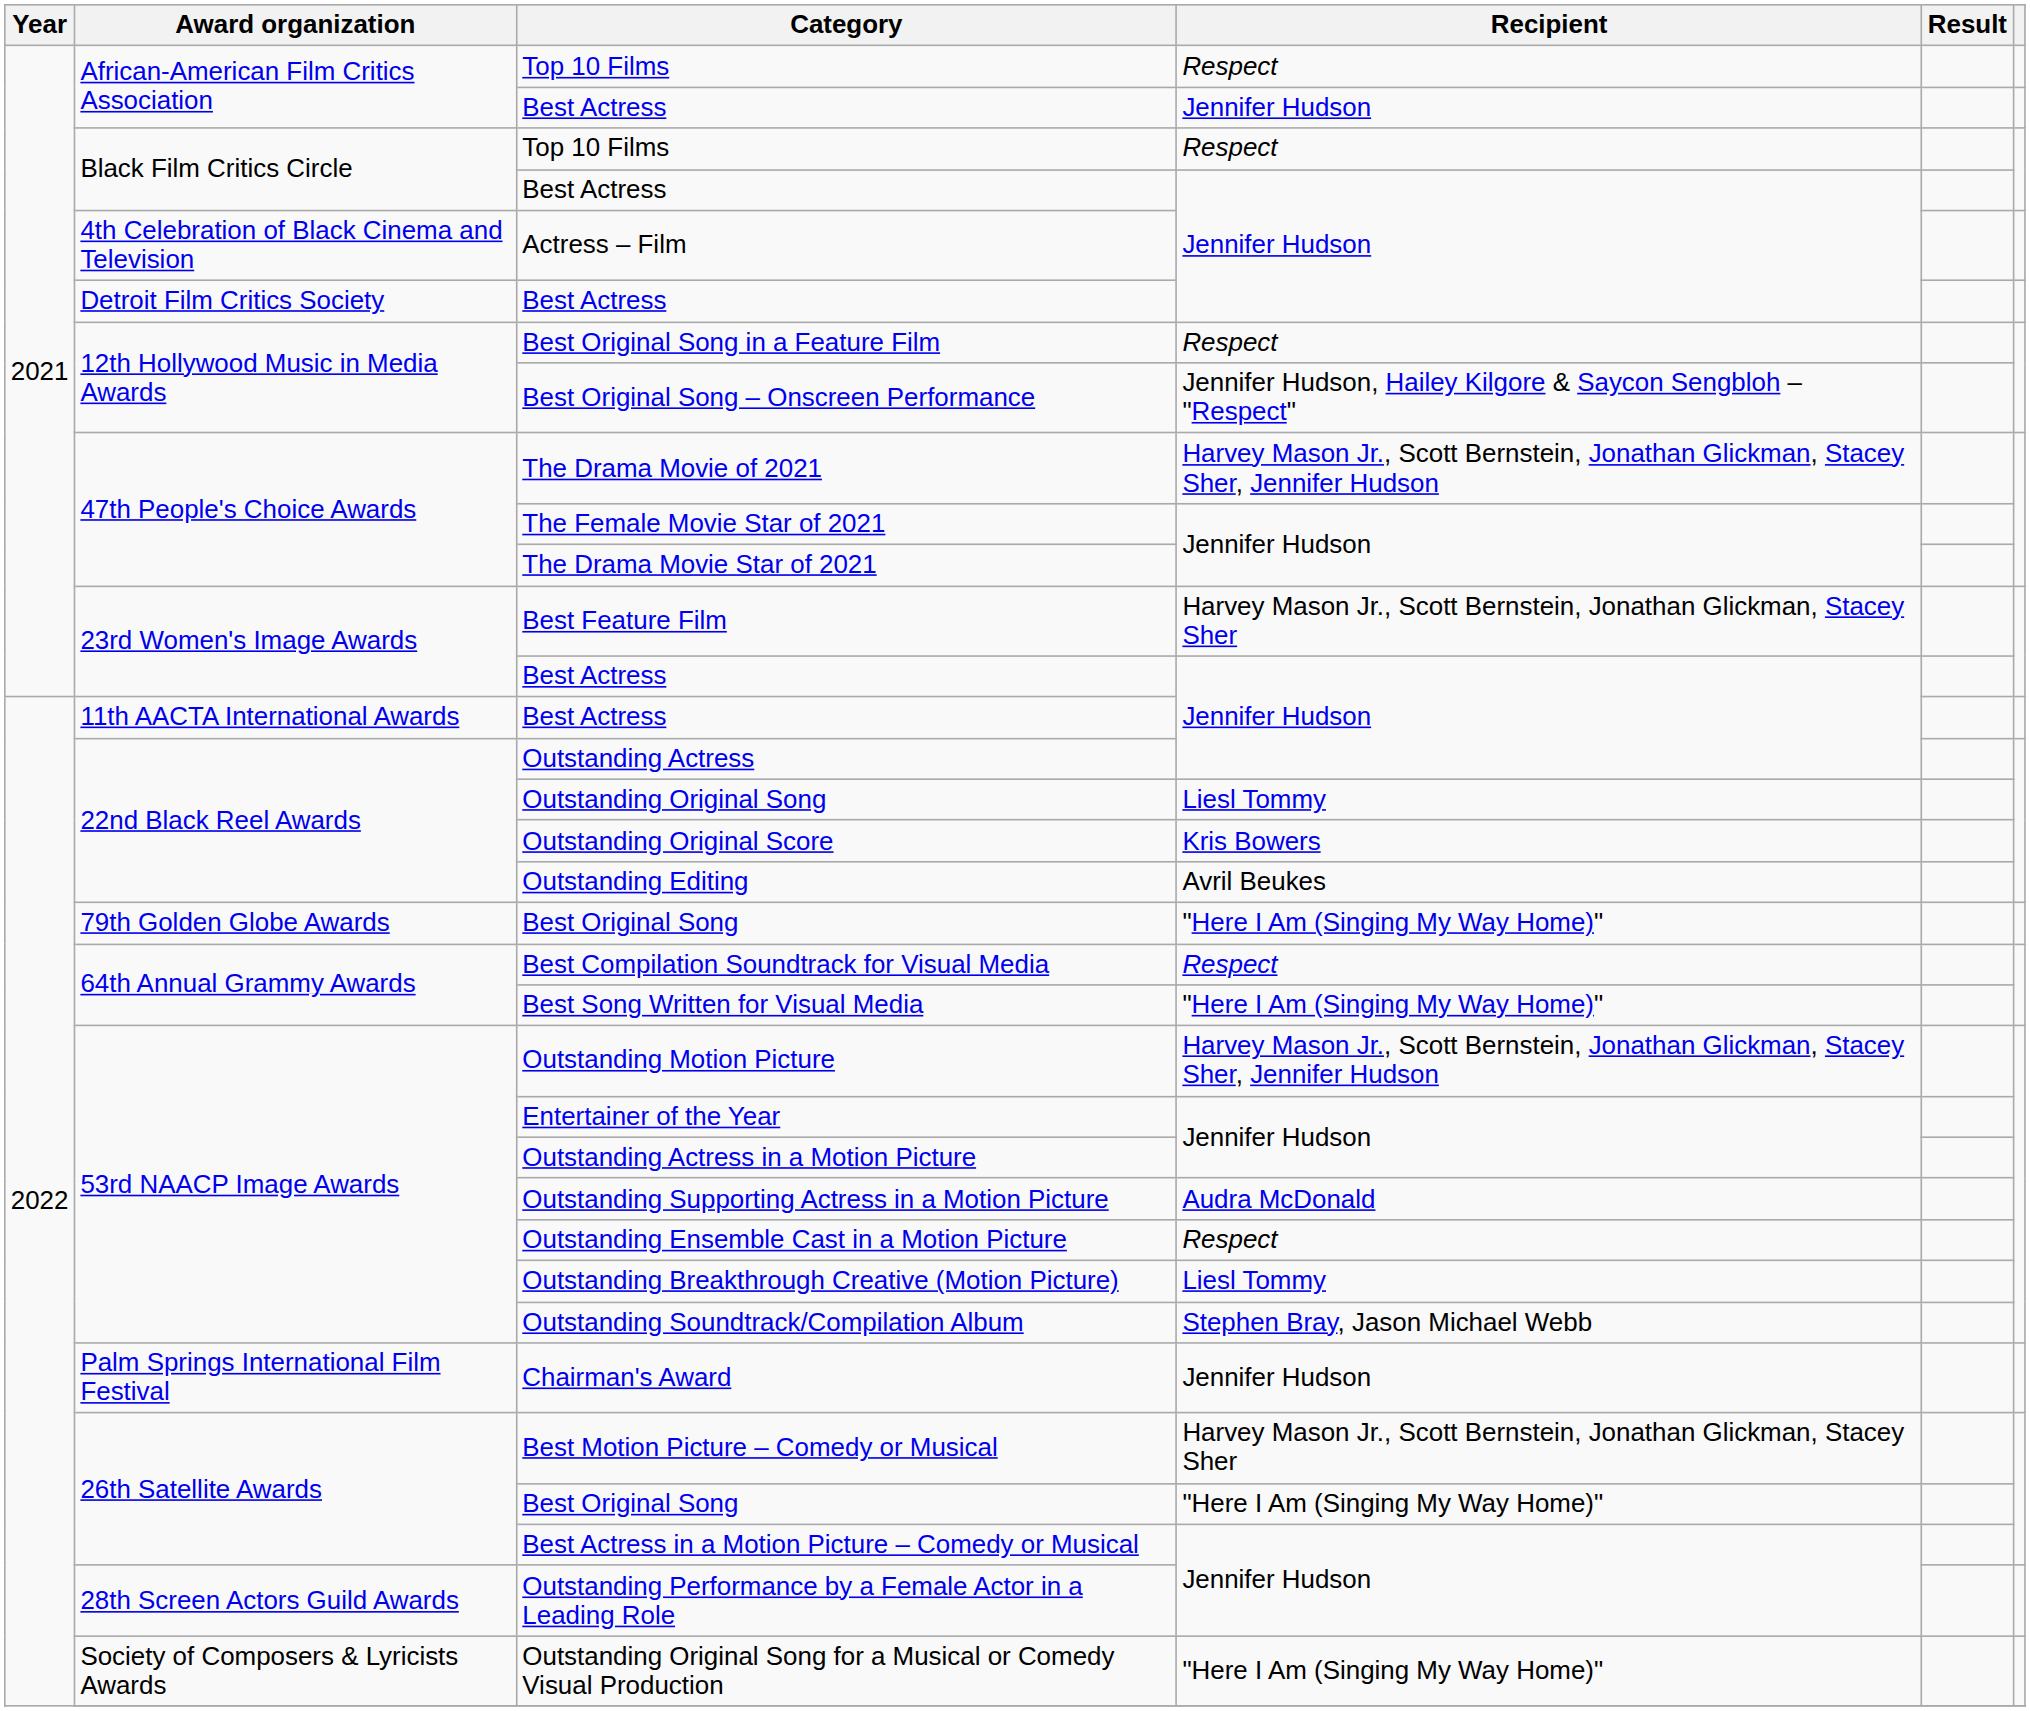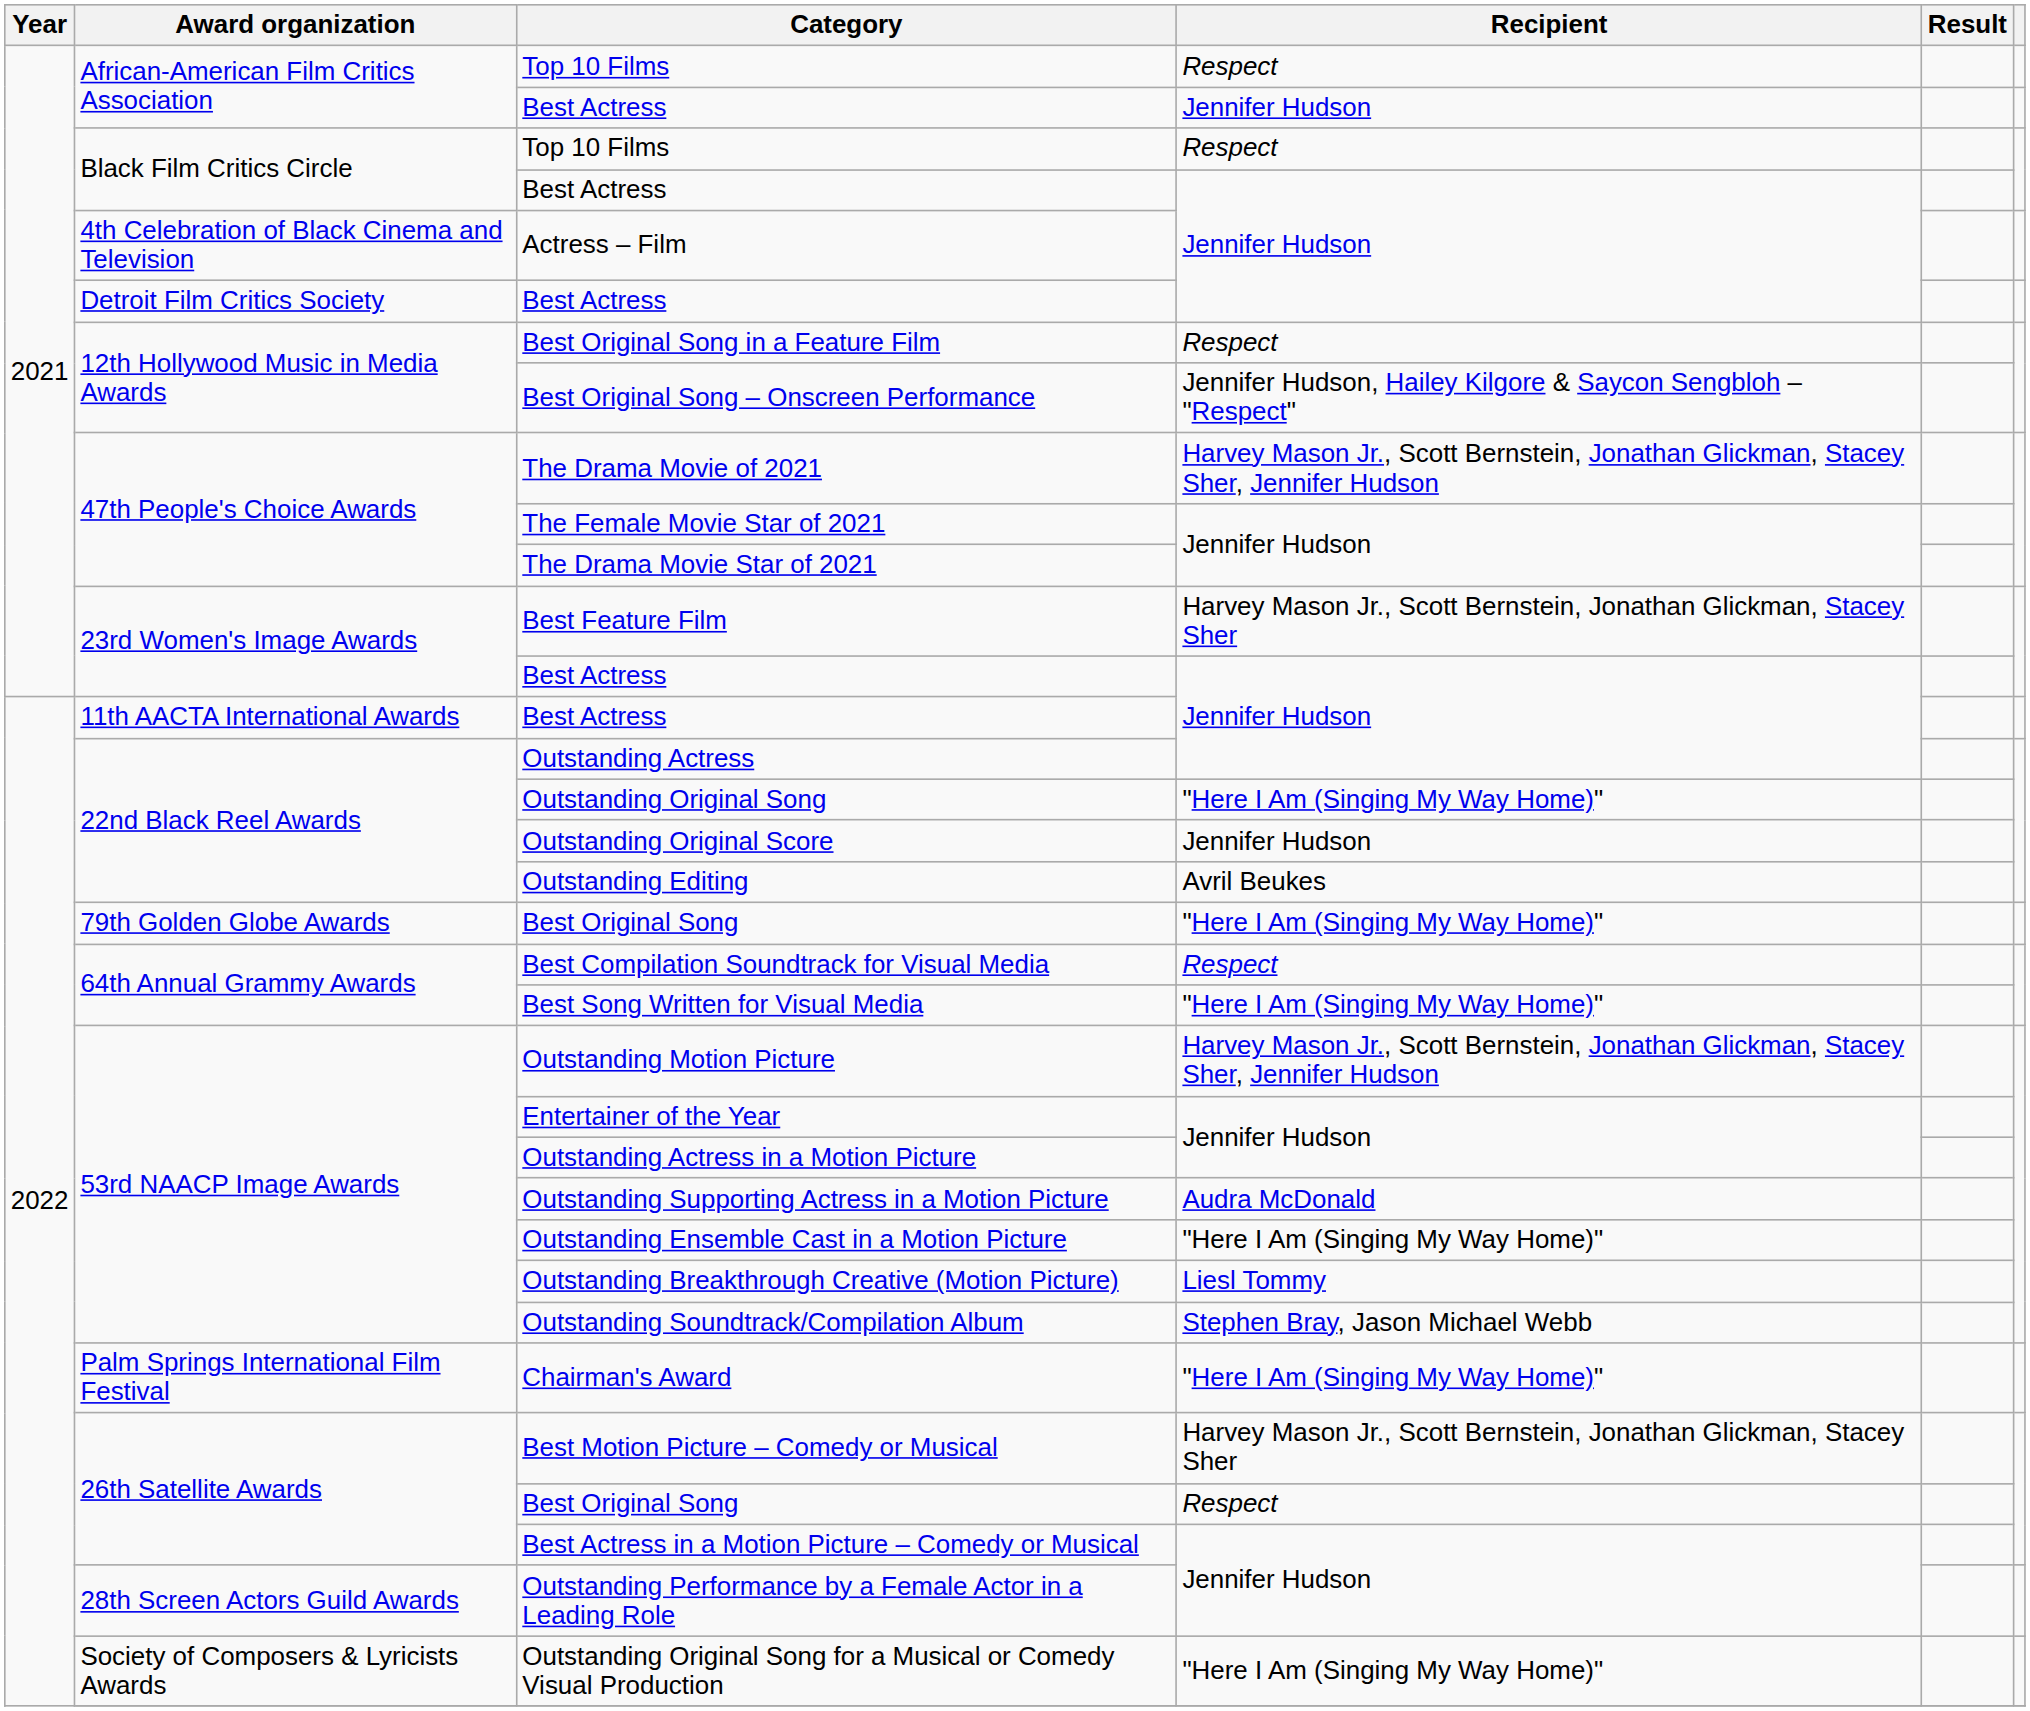 <table class="wikitable">
 <tr>
 <th>Year</th>
 <th>Award organization</th>
 <th>Category</th>
 <th>Recipient</th>
 <th>Result</th>
 <th></th>
 </tr>
 <tr>
 <td rowspan=13>2021</td>
 <td rowspan=2><a href='#'>African-American Film Critics Association</a></td>
 <td><a href='#'>Top 10 Films</a></td>
 <td><em>Respect</em></td>
 <td></td>
 <td></td>
 </tr>
 <tr>
 <td><a href='#'>Best Actress</a></td>
 <td><a href='#'>Jennifer Hudson</a></td>
 <td></td>
 <td></td>
 </tr>
 <tr>
 <td rowspan=2>Black Film Critics Circle</td>
 <td>Top 10 Films</td>
 <td><em>Respect</em></td>
 <td></td>
 <td Rowspan=2></td>
 </tr>
 <tr>
 <td>Best Actress</td>
 <td Rowspan=3><a href='#'>Jennifer Hudson</a></td>
 <td></td>
 </tr>
 <tr>
 <td><a href='#'>4th Celebration of Black Cinema and Television</a></td>
 <td>Actress – Film</td>
 <td></td>
 <td></td>
 </tr>
 <tr>
 <td><a href='#'>Detroit Film Critics Society</a></td>
 <td><a href='#'>Best Actress</a></td>
 <td></td>
 <td></td>
 </tr>
 <tr>
 <td rowspan=2><a href='#'>12th Hollywood Music in Media Awards</a></td>
 <td><a href='#'>Best Original Song in a Feature Film</a></td>
 <td><em>Respect</em></td>
 <td></td>
 <td rowspan=2></td>
 </tr>
 <tr>
 <td><a href='#'>Best Original Song – Onscreen Performance</a></td>
 <td>Jennifer Hudson, <a href='#'>Hailey Kilgore</a> & <a href='#'>Saycon Sengbloh</a> – "<a href='#'>Respect</a>"</td>
 <td></td>
 </tr>
 <tr>
 <td rowspan=3><a href='#'>47th People's Choice Awards</a></td>
 <td><a href='#'>The Drama Movie of 2021</a></td>
 <td><a href='#'>Harvey Mason Jr.</a>, Scott Bernstein, <a href='#'>Jonathan Glickman</a>, <a href='#'>Stacey Sher</a>, <a href='#'>Jennifer Hudson</a></td>
 <td></td>
 <td rowspan=3></td>
 </tr>
 <tr>
 <td><a href='#'>The Female Movie Star of 2021</a></td>
 <td rowspan=2>Jennifer Hudson</td>
 <td></td>
 </tr>
 <tr>
 <td><a href='#'>The Drama Movie Star of 2021</a></td>
 <td></td>
 </tr>
 <tr>
 <td rowspan=2><a href='#'>23rd Women's Image Awards</a></td>
 <td><a href='#'>Best Feature Film</a></td>
 <td>Harvey Mason Jr., Scott Bernstein, Jonathan Glickman, <a href='#'>Stacey Sher</a></td>
 <td></td>
 <td rowspan=2></td>
 </tr>
 <tr>
 <td><a href='#'>Best Actress</a></td>
 <td Rowspan=3><a href='#'>Jennifer Hudson</a></td>
 <td></td>
 </tr>
 <tr>
 <td rowspan=22>2022</td>
 <td><a href='#'>11th AACTA International Awards</a></td>
 <td><a href='#'>Best Actress</a></td>
 <td></td>
 <td></td>
 </tr>
 <tr>
 <td Rowspan=4><a href='#'>22nd Black Reel Awards</a></td>
 <td><a href='#'>Outstanding Actress</a></td>
 <td></td>
 <td Rowspan=4></td>
 </tr>
 <tr>
 <td><a href='#'>Outstanding Original Song</a></td>
-<td><a href='#'>Liesl Tommy</a></td>
+<td>"<a href='#'>Here I Am (Singing My Way Home)</a>" </td>
 <td></td>
 </tr>
 <tr>
 <td><a href='#'>Outstanding Original Score</a></td>
-<td><a href='#'>Kris Bowers</a></td>
+<td>Jennifer Hudson</td>
 <td></td>
 </tr>
 <tr>
 <td><a href='#'>Outstanding Editing</a></td>
 <td>Avril Beukes</td>
 <td></td>
 </tr>
 <tr>
 <td><a href='#'>79th Golden Globe Awards</a></td>
 <td><a href='#'>Best Original Song</a></td>
 <td>"<a href='#'>Here I Am (Singing My Way Home)</a>" </td>
 <td></td>
 <td></td>
 </tr>
 <tr>
 <td rowspan=2><a href='#'>64th Annual Grammy Awards</a></td>
 <td><a href='#'>Best Compilation Soundtrack for Visual Media</a></td>
 <td><em><a href='#'>Respect</a></em></td>
 <td></td>
 <td Rowspan=2></td>
 </tr>
 <tr>
 <td><a href='#'>Best Song Written for Visual Media</a></td>
 <td>"<a href='#'>Here I Am (Singing My Way Home)</a>"</td>
 <td></td>
 </tr>
 <tr>
 <td rowspan=7><a href='#'>53rd NAACP Image Awards</a></td>
 <td><a href='#'>Outstanding Motion Picture</a></td>
 <td><a href='#'>Harvey Mason Jr.</a>, Scott Bernstein, <a href='#'>Jonathan Glickman</a>, <a href='#'>Stacey Sher</a>, <a href='#'>Jennifer Hudson</a></td>
 <td></td>
 <td Rowspan=7></td>
 </tr>
 <tr>
 <td><a href='#'>Entertainer of the Year</a></td>
 <td rowspan=2>Jennifer Hudson</td>
 <td></td>
 </tr>
 <tr>
 <td><a href='#'>Outstanding Actress in a Motion Picture</a></td>
 <td></td>
 </tr>
 <tr>
 <td><a href='#'>Outstanding Supporting Actress in a Motion Picture</a></td>
 <td><a href='#'>Audra McDonald</a></td>
 <td></td>
 </tr>
 <tr>
 <td><a href='#'>Outstanding Ensemble Cast in a Motion Picture</a></td>
-<td><em>Respect</em></td>
+<td>"Here I Am (Singing My Way Home)" </td>
 <td></td>
 </tr>
 <tr>
 <td><a href='#'>Outstanding Breakthrough Creative (Motion Picture)</a></td>
 <td><a href='#'>Liesl Tommy</a></td>
 <td></td>
 </tr>
 <tr>
 <td><a href='#'>Outstanding Soundtrack/Compilation Album</a></td>
 <td><a href='#'>Stephen Bray</a>, Jason Michael Webb</td>
 <td></td>
 </tr>
 <tr>
 <td><a href='#'>Palm Springs International Film Festival</a></td>
 <td><a href='#'>Chairman's Award</a></td>
-<td>Jennifer Hudson</td>
+<td>"<a href='#'>Here I Am (Singing My Way Home)</a>" </td>
 <td></td>
 <td></td>
 </tr>
 <tr>
 <td Rowspan=3><a href='#'>26th Satellite Awards</a></td>
 <td><a href='#'>Best Motion Picture – Comedy or Musical</a></td>
 <td>Harvey Mason Jr., Scott Bernstein, Jonathan Glickman, Stacey Sher</td>
 <td></td>
 <td Rowspan=3></td>
 </tr>
 <tr>
 <td><a href='#'>Best Original Song</a></td>
-<td>"Here I Am (Singing My Way Home)" </td>
+<td><em>Respect</em></td>
 <td></td>
 </tr>
 <tr>
 <td><a href='#'>Best Actress in a Motion Picture – Comedy or Musical</a></td>
 <td Rowspan=2>Jennifer Hudson</td>
 <td></td>
 </tr>
 <tr>
 <td><a href='#'>28th Screen Actors Guild Awards</a></td>
 <td><a href='#'>Outstanding Performance by a Female Actor in a Leading Role</a></td>
 <td></td>
 <td></td>
 </tr>
 <tr>
 <td>Society of Composers & Lyricists Awards</td>
 <td>Outstanding Original Song for a Musical or Comedy Visual Production</td>
 <td>"Here I Am (Singing My Way Home)" </td>
 <td></td>
 <td></td>
 </tr>
 <tr>
 </tr>
 </table>
